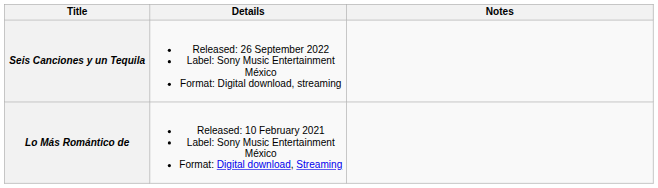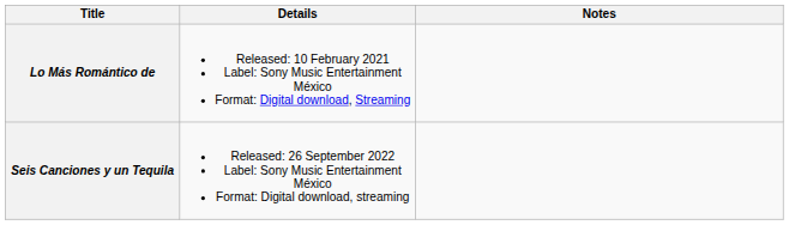 <table class="wikitable plainrowheaders" style="text-align:center;">
 <tr>
 <th scope="col" style="width:14em;">Title</th>
 <th scope="col" style="width:19em;">Details</th>
 <th scope="col" style="width:30em;">Notes</th>
 </tr>
 <tr>
+<th scope="row"><em>Lo Más Romántico de</em></th>
+<td><br><ul><li>Released: 10 February 2021</li><li>Label: Sony Music Entertainment México</li><li>Format: <a href='#'>Digital download</a>, <a href='#'>Streaming</a></li></ul></td>
+<td><br></td>
+</tr>
+<tr>
 <th scope="row"><em>Seis Canciones y un Tequila</em></th>
 <td><br><ul><li>Released: 26 September 2022</li><li>Label: Sony Music Entertainment México</li><li>Format: Digital download, streaming</li></ul></td>
 <td><br></td>
 </tr>
-<tr>
-<th scope="row"><em>Lo Más Romántico de</em></th>
-<td><br><ul><li>Released: 10 February 2021</li><li>Label: Sony Music Entertainment México</li><li>Format: <a href='#'>Digital download</a>, <a href='#'>Streaming</a></li></ul></td>
-<td><br></td>
-</tr>
 </table>
